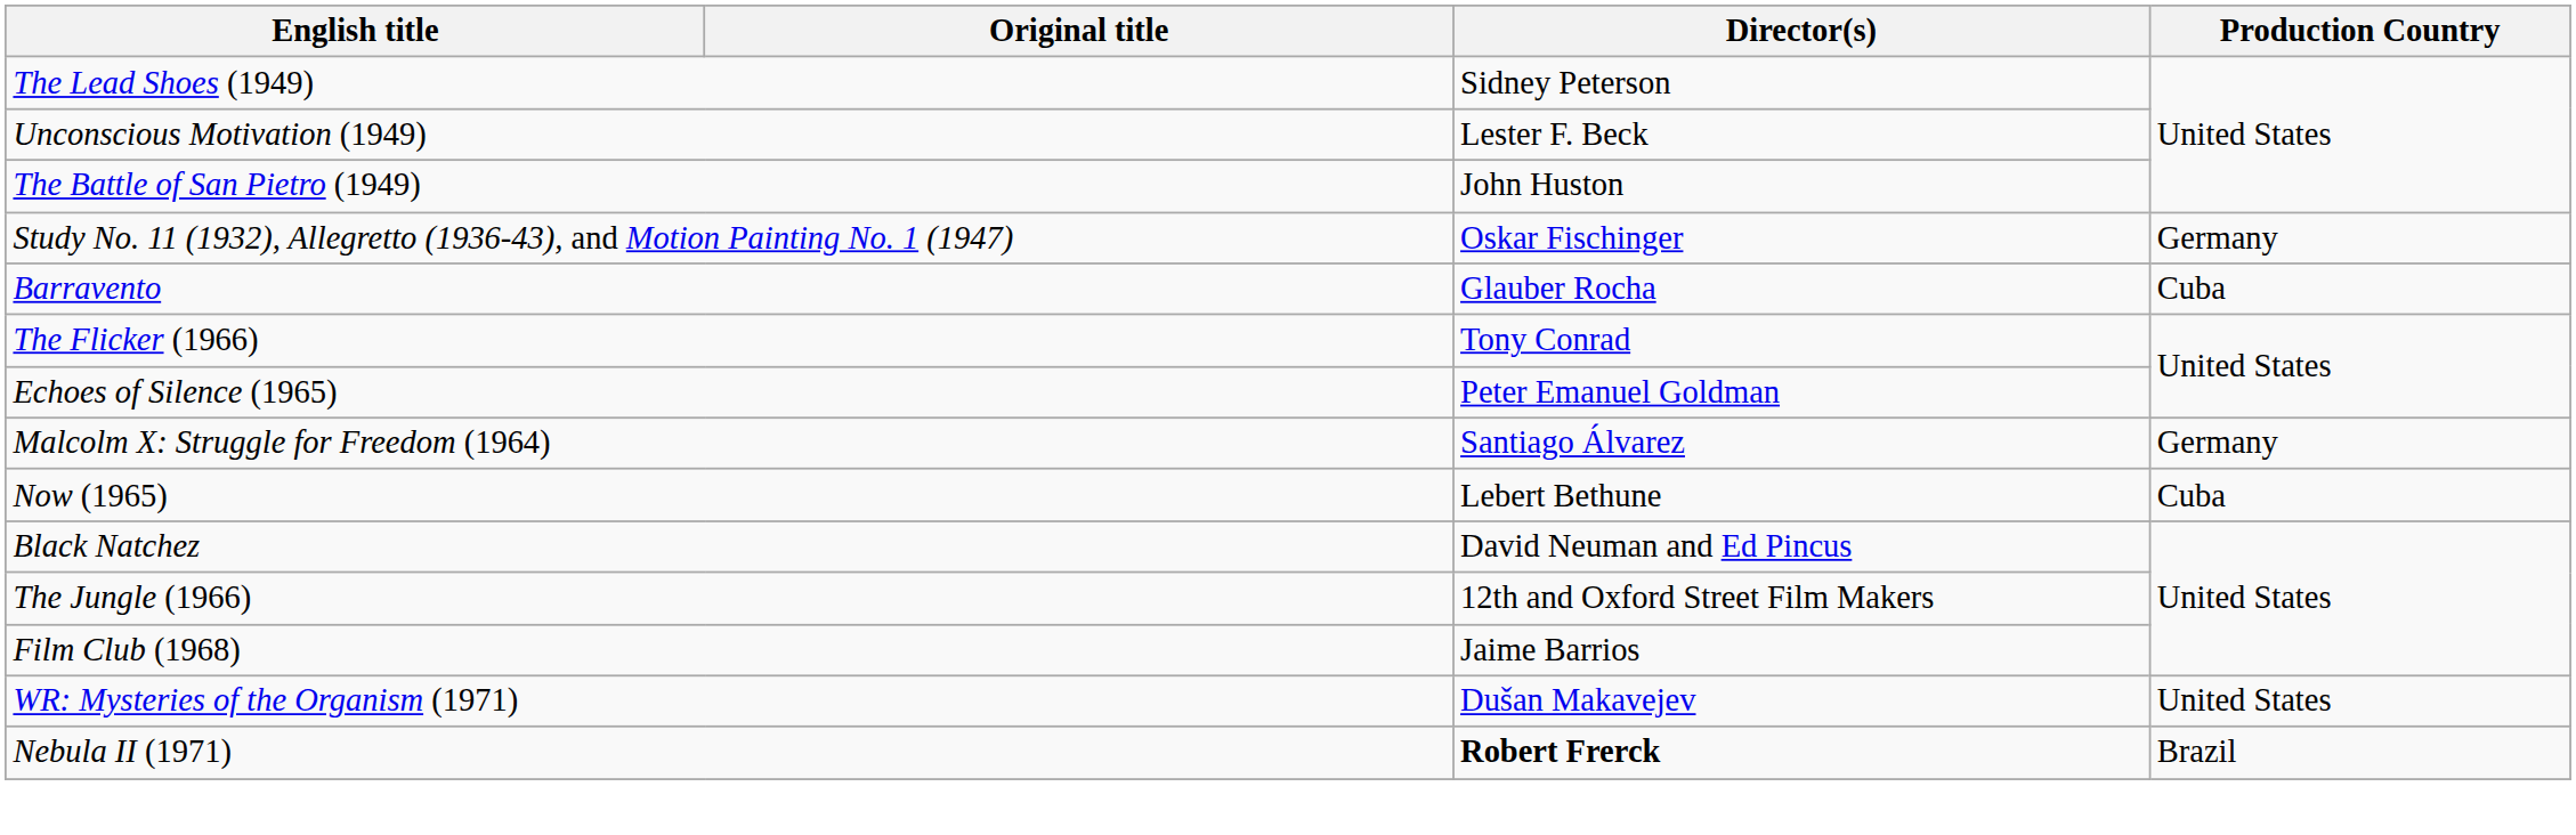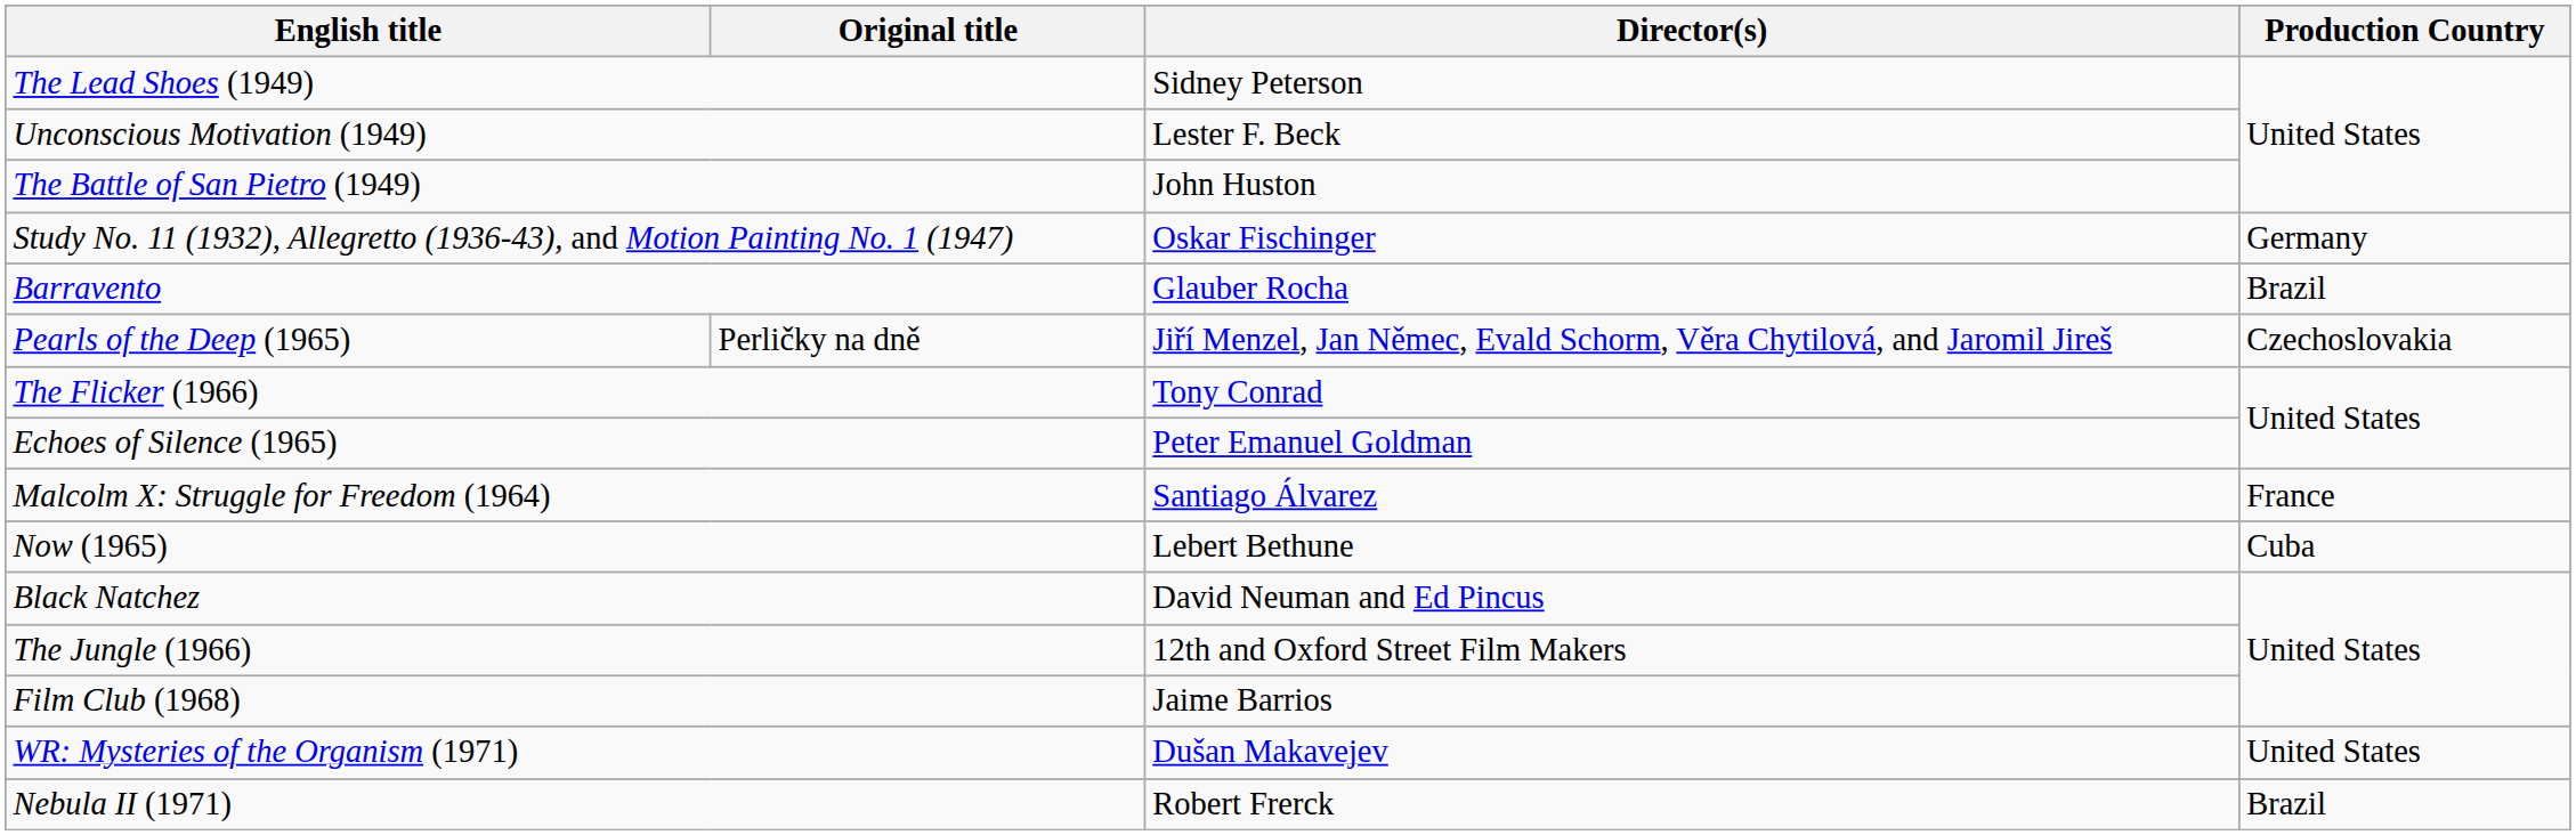 <table class="wikitable" width="100%">
 <tr>
 <th>English title</th>
 <th>Original title</th>
 <th>Director(s)</th>
 <th>Production Country</th>
 </tr>
 <tr>
 <td colspan="2"><em><a href='#'>The Lead Shoes</a></em> (1949)</td>
 <td>Sidney Peterson</td>
 <td rowspan="3">United States</td>
 </tr>
 <tr>
 <td colspan="2"><em>Unconscious Motivation</em> (1949)</td>
 <td>Lester F. Beck</td>
 </tr>
 <tr>
 <td colspan="2"><em><a href='#'>The Battle of San Pietro</a></em> (1949)</td>
 <td>John Huston</td>
 </tr>
 <tr>
 <td colspan="2"><em>Study No. 11 (1932), Allegretto (1936-43),</em> and <em><a href='#'>Motion Painting No. 1</a> (1947)</em></td>
 <td><a href='#'>Oskar Fischinger</a></td>
 <td>Germany</td>
 </tr>
 <tr>
 <td colspan="2"><em><a href='#'>Barravento</a></em></td>
 <td><a href='#'>Glauber Rocha</a></td>
-<td>Cuba</td>
+<td>Brazil</td>
+</tr>
+<tr>
+<td><em><a href='#'>Pearls of the Deep</a></em> (1965)</td>
+<td>Perličky na dně</td>
+<td><a href='#'>Jiří Menzel</a>, <a href='#'>Jan Němec</a>, <a href='#'>Evald Schorm</a>, <a href='#'>Věra Chytilová</a>, and <a href='#'>Jaromil Jireš</a></td>
+<td>Czechoslovakia</td>
 </tr>
 <tr>
 <td colspan="2"><em><a href='#'>The Flicker</a></em> (1966)</td>
 <td><a href='#'>Tony Conrad</a></td>
 <td rowspan="2">United States</td>
 </tr>
 <tr>
 <td colspan="2"><em>Echoes of Silence</em> (1965)</td>
 <td><a href='#'>Peter Emanuel Goldman</a></td>
 </tr>
 <tr>
 <td colspan="2"><em>Malcolm X: Struggle for Freedom</em> (1964)</td>
 <td><a href='#'>Santiago Álvarez</a></td>
-<td>Germany</td>
+<td>France</td>
 </tr>
 <tr>
 <td colspan="2"><em>Now</em> (1965)</td>
 <td>Lebert Bethune</td>
 <td>Cuba</td>
 </tr>
 <tr>
 <td colspan="2"><em>Black Natchez</em></td>
 <td>David Neuman and <a href='#'>Ed Pincus</a></td>
 <td rowspan="3">United States</td>
 </tr>
 <tr>
 <td colspan="2"><em>The Jungle</em> (1966)</td>
 <td>12th and Oxford Street Film Makers</td>
 </tr>
 <tr>
 <td colspan="2"><em>Film Club</em> (1968)</td>
 <td>Jaime Barrios</td>
 </tr>
 <tr>
 <td colspan="2"><em><a href='#'>WR: Mysteries of the Organism</a></em> (1971)</td>
 <td><a href='#'>Dušan Makavejev</a></td>
 <td>United States</td>
 </tr>
 <tr>
 <td colspan="2"><em>Nebula II</em> (1971)</td>
-<td><strong>Robert Frerck</strong></td>
+<td>Robert Frerck</td>
 <td>Brazil</td>
 </tr>
 </table>
